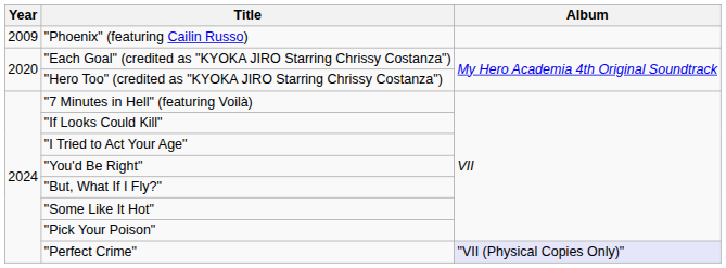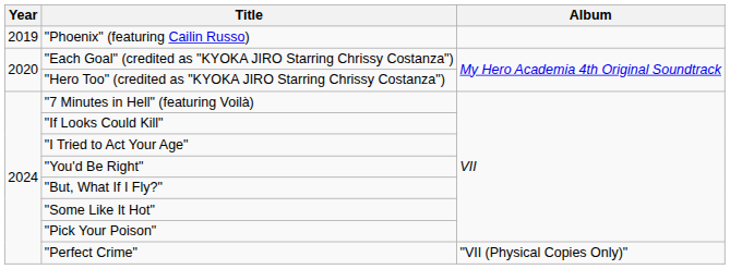 <table class="wikitable">
 <tr>
 <th>Year</th>
 <th>Title</th>
 <th>Album</th>
 </tr>
 <tr>
-<td rowspan="1">2009</td>
+<td rowspan="1">2019</td>
 <td>"Phoenix" (featuring <a href='#'>Cailin Russo</a>)</td>
 <td></td>
 </tr>
 <tr>
 <td rowspan="2">2020</td>
 <td>"Each Goal" (credited as "KYOKA JIRO Starring Chrissy Costanza")</td>
 <td rowspan="2"><em><a href='#'>My Hero Academia 4th Original Soundtrack</a></em></td>
 </tr>
 <tr>
 <td>"Hero Too" (credited as "KYOKA JIRO Starring Chrissy Costanza")</td>
 </tr>
 <tr>
 <td rowspan="8">2024</td>
 <td>"7 Minutes in Hell" (featuring Voilà)</td>
 <td rowspan="7"><em>VII</em></td>
 </tr>
 <tr>
 <td>"If Looks Could Kill"</td>
 </tr>
 <tr>
 <td>"I Tried to Act Your Age"</td>
 </tr>
 <tr>
 <td>"You'd Be Right"</td>
 </tr>
 <tr>
 <td>"But, What If I Fly?"</td>
 </tr>
 <tr>
 <td>"Some Like It Hot"</td>
 </tr>
 <tr>
 <td>"Pick Your Poison"</td>
 </tr>
 <tr>
 <td>"Perfect Crime"</td>
-<td style="background: lavender;">"VII (Physical Copies Only)"</td>
+<td>"VII (Physical Copies Only)"</td>
 </tr>
 </table>
